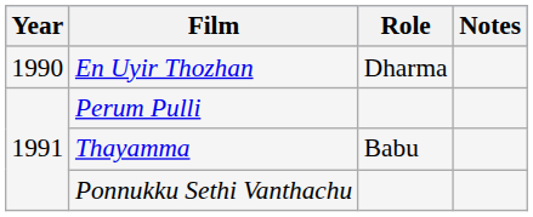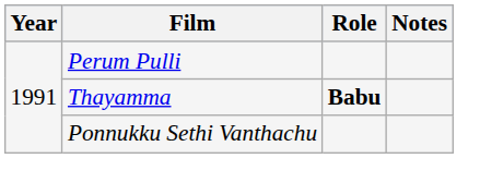 <table class="wikitable sortable" style="background:#f5f5f5;">
 <tr style="background:#B0C4DE;">
 <th>Year</th>
 <th>Film</th>
 <th>Role</th>
 <th class=unsortable>Notes</th>
-</tr>
-<tr>
-<td>1990</td>
-<td><em><a href='#'>En Uyir Thozhan</a></em></td>
-<td>Dharma</td>
-<td></td>
 </tr>
 <tr>
 <td rowspan="3">1991</td>
 <td><em><a href='#'>Perum Pulli</a></em></td>
 <td></td>
 <td></td>
 </tr>
 <tr>
 <td><em><a href='#'>Thayamma</a></em></td>
-<td>Babu</td>
+<td><strong>Babu</strong></td>
 <td></td>
 </tr>
 <tr>
 <td><em>Ponnukku Sethi Vanthachu</em></td>
 <td></td>
 <td></td>
 </tr>
 </table>
